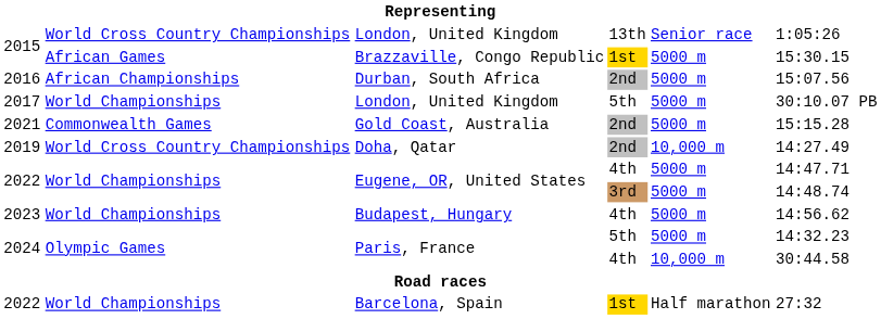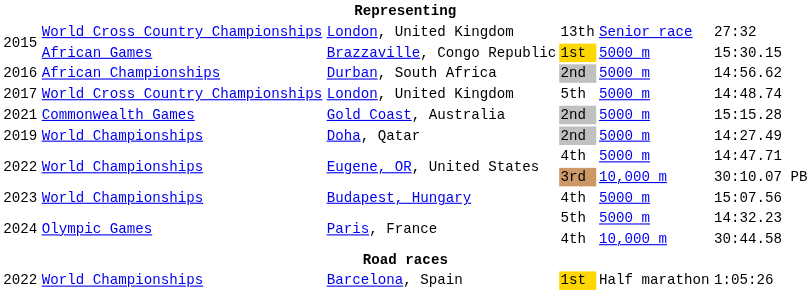 <table>
 <tr>
 <th colspan=6>Representing </th>
 </tr>
 <tr>
 <td rowspan=2>2015</td>
 <td><a href='#'>World Cross Country Championships</a></td>
 <td><a href='#'>London</a>, United Kingdom</td>
 <td>13th</td>
 <td><a href='#'>Senior race</a></td>
-<td>1:05:26</td>
+<td>27:32</td>
 </tr>
 <tr>
 <td><a href='#'>African Games</a></td>
 <td><a href='#'>Brazzaville</a>, Congo Republic</td>
 <td bgcolor=gold>1st</td>
 <td><a href='#'>5000 m</a></td>
 <td>15:30.15</td>
 </tr>
 <tr>
 <td>2016</td>
 <td><a href='#'>African Championships</a></td>
 <td><a href='#'>Durban</a>, South Africa</td>
 <td bgcolor=silver>2nd</td>
 <td><a href='#'>5000 m</a></td>
-<td>15:07.56</td>
+<td>14:56.62</td>
 </tr>
 <tr>
 <td>2017</td>
-<td><a href='#'>World Championships</a></td>
+<td><a href='#'>World Cross Country Championships</a></td>
 <td><a href='#'>London</a>, United Kingdom</td>
 <td>5th</td>
 <td><a href='#'>5000 m</a></td>
-<td>30:10.07 PB</td>
+<td>14:48.74</td>
 </tr>
 <tr>
 <td>2021</td>
 <td><a href='#'>Commonwealth Games</a></td>
 <td><a href='#'>Gold Coast</a>, Australia</td>
 <td bgcolor=silver>2nd</td>
 <td><a href='#'>5000 m</a></td>
 <td>15:15.28</td>
 </tr>
 <tr>
 <td>2019</td>
-<td><a href='#'>World Cross Country Championships</a></td>
+<td><a href='#'>World Championships</a></td>
 <td><a href='#'>Doha</a>, Qatar</td>
 <td bgcolor=silver>2nd</td>
-<td><a href='#'>10,000 m</a></td>
+<td><a href='#'>5000 m</a></td>
 <td>14:27.49 </td>
 </tr>
 <tr>
 <td rowspan=2>2022</td>
 <td rowspan=2><a href='#'>World Championships</a></td>
 <td rowspan=2><a href='#'>Eugene, OR</a>, United States</td>
 <td>4th</td>
 <td><a href='#'>5000 m</a></td>
 <td>14:47.71</td>
 </tr>
 <tr>
 <td bgcolor=cc9966>3rd</td>
-<td><a href='#'>5000 m</a></td>
-<td>14:48.74</td>
+<td><a href='#'>10,000 m</a></td>
+<td>30:10.07 PB</td>
 </tr>
 <tr>
 <td>2023</td>
 <td><a href='#'>World Championships</a></td>
 <td><a href='#'>Budapest, Hungary</a></td>
 <td>4th</td>
 <td><a href='#'>5000 m</a></td>
-<td>14:56.62</td>
+<td>15:07.56</td>
 </tr>
 <tr>
 <td rowspan=2>2024</td>
 <td rowspan=2><a href='#'>Olympic Games</a></td>
 <td rowspan=2><a href='#'>Paris</a>, France</td>
 <td>5th</td>
 <td><a href='#'>5000 m</a></td>
 <td>14:32.23</td>
 </tr>
 <tr>
 <td>4th</td>
 <td><a href='#'>10,000 m</a></td>
 <td>30:44.58</td>
 </tr>
 <tr>
 <th colspan=7>Road races</th>
 </tr>
 <tr>
 <td>2022</td>
 <td><a href='#'>World Championships</a></td>
 <td><a href='#'>Barcelona</a>, Spain</td>
 <td bgcolor=gold>1st</td>
 <td>Half marathon</td>
-<td>27:32</td>
+<td>1:05:26</td>
 </tr>
 </table>
